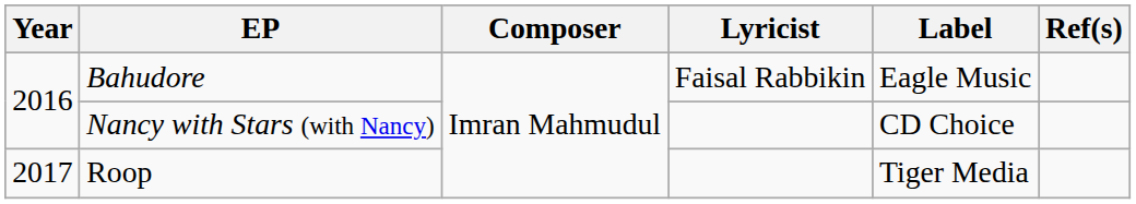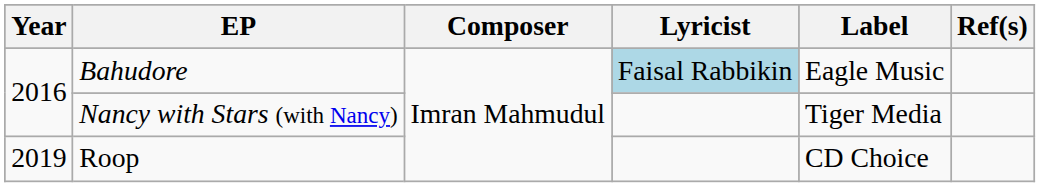 <table class="wikitable">
 <tr>
 <th>Year</th>
 <th>EP</th>
 <th>Composer</th>
 <th>Lyricist</th>
 <th>Label</th>
 <th>Ref(s)</th>
 </tr>
 <tr>
 <td rowspan="2">2016</td>
 <td><em>Bahudore</em></td>
 <td rowspan="3">Imran Mahmudul</td>
-<td>Faisal Rabbikin</td>
+<td style="background: lightblue;">Faisal Rabbikin</td>
 <td>Eagle Music</td>
 <td></td>
 </tr>
 <tr>
 <td><em>Nancy with Stars</em> <small>(with <a href='#'>Nancy</a>)</small></td>
 <td></td>
+<td>Tiger Media</td>
+<td></td>
+</tr>
+<tr>
+<td>2019</td>
+<td>Roop</td>
+<td></td>
 <td>CD Choice</td>
 <td></td>
 </tr>
-<tr>
-<td>2017</td>
-<td>Roop</td>
-<td></td>
-<td>Tiger Media</td>
-<td></td>
-</tr>
 </table>
